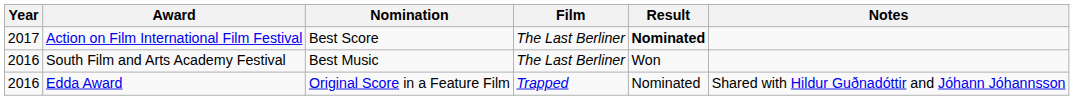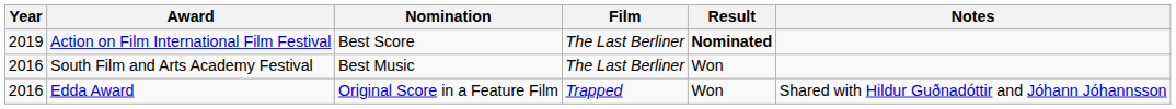 <table class="wikitable">
 <tr>
 <th>Year</th>
 <th>Award</th>
 <th>Nomination</th>
 <th>Film</th>
 <th>Result</th>
 <th>Notes</th>
 </tr>
 <tr>
-<td>2017</td>
+<td>2019</td>
 <td><a href='#'>Action on Film International Film Festival</a></td>
 <td>Best Score</td>
 <td><em>The Last Berliner</em></td>
 <td><strong>Nominated</strong></td>
 <td></td>
 </tr>
 <tr>
 <td>2016</td>
 <td>South Film and Arts Academy Festival</td>
 <td>Best Music</td>
 <td><em>The Last Berliner</em></td>
 <td>Won</td>
 <td></td>
 </tr>
 <tr>
 <td>2016</td>
 <td><a href='#'>Edda Award</a></td>
 <td><a href='#'>Original Score</a> in a Feature Film</td>
 <td><em><a href='#'>Trapped</a></em></td>
-<td>Nominated</td>
+<td>Won</td>
 <td>Shared with <a href='#'>Hildur Guðnadóttir</a> and <a href='#'>Jóhann Jóhannsson</a></td>
 </tr>
 </table>
